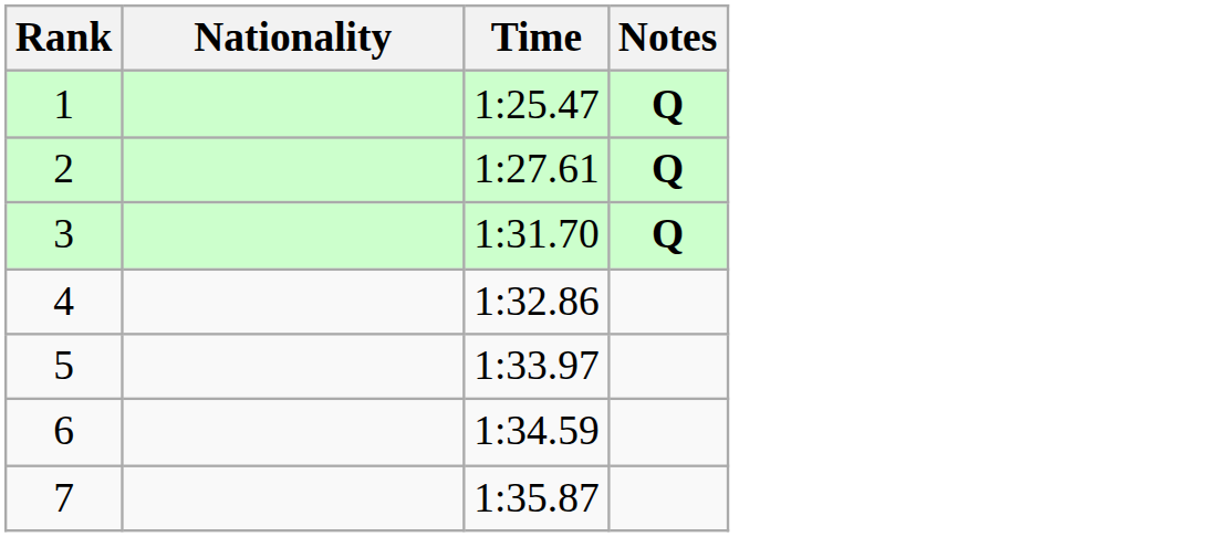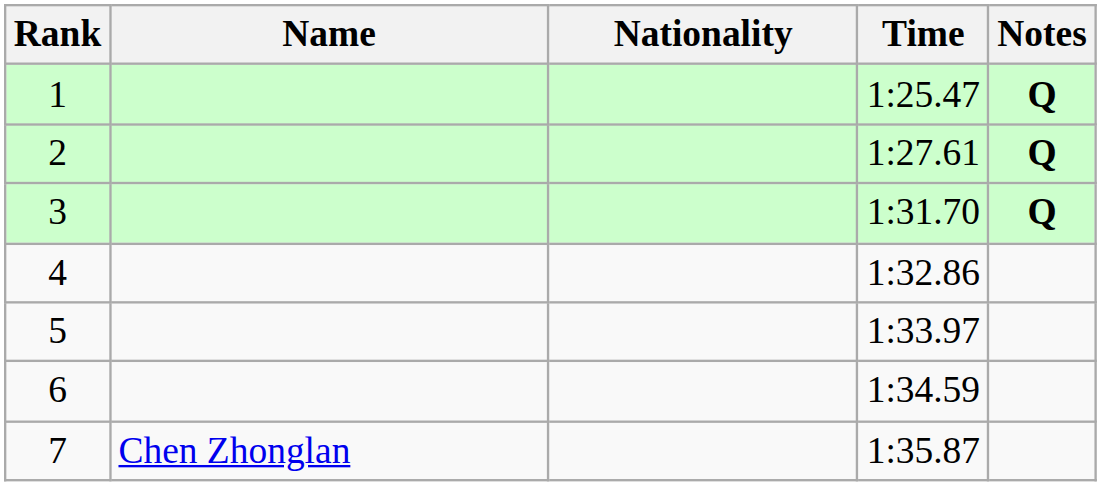 <table class="wikitable sortable" style="text-align:center">
 <tr>
 <th>Rank</th>
+<th style="width:180px">Name</th>
 <th style="width:125px">Nationality</th>
 <th>Time</th>
 <th>Notes</th>
 </tr>
 <tr style="background:#cfc;">
 <td>1</td>
 <td style="text-align:left;"></td>
+<td style="text-align:left;"></td>
 <td>1:25.47</td>
 <td><strong>Q</strong></td>
 </tr>
 <tr style="background:#cfc;">
 <td>2</td>
+<td style="text-align:left;"></td>
 <td style="text-align:left;"></td>
 <td>1:27.61</td>
 <td><strong>Q</strong></td>
 </tr>
 <tr style="background:#cfc;">
 <td>3</td>
 <td style="text-align:left;"></td>
+<td style="text-align:left;"></td>
 <td>1:31.70</td>
 <td><strong>Q</strong></td>
 </tr>
 <tr>
 <td>4</td>
+<td style="text-align:left;"></td>
 <td style="text-align:left;"></td>
 <td>1:32.86</td>
 <td></td>
 </tr>
 <tr>
 <td>5</td>
 <td style="text-align:left;"></td>
+<td style="text-align:left;"></td>
 <td>1:33.97</td>
 <td></td>
 </tr>
 <tr>
 <td>6</td>
 <td style="text-align:left;"></td>
+<td style="text-align:left;"></td>
 <td>1:34.59</td>
 <td></td>
 </tr>
 <tr>
 <td>7</td>
+<td style="text-align:left;"><a href='#'>Chen Zhonglan</a></td>
 <td style="text-align:left;"></td>
 <td>1:35.87</td>
 <td></td>
 </tr>
 </table>
